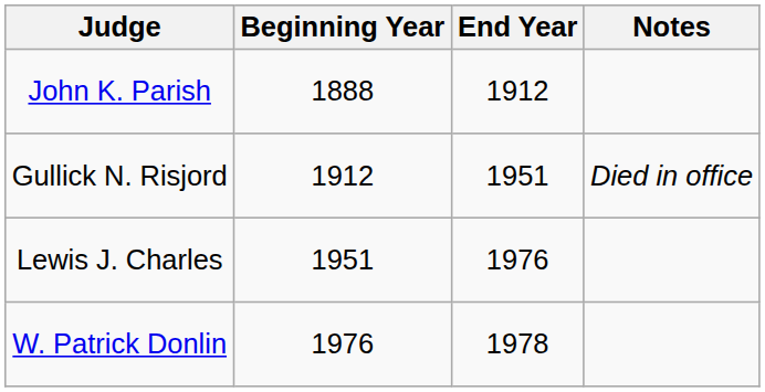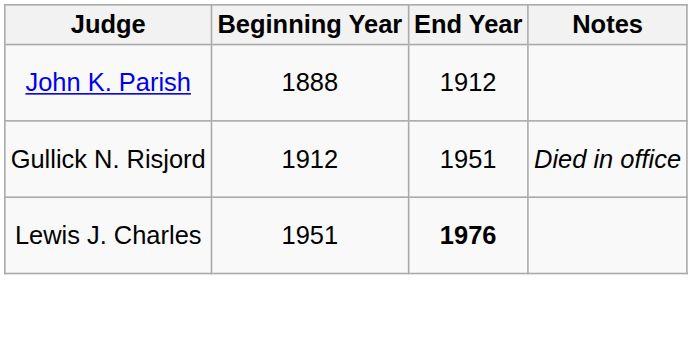 <table class=wikitable style="text-align:center">
 <tr>
 <th>Judge</th>
 <th>Beginning Year</th>
 <th>End Year</th>
 <th>Notes</th>
 </tr>
 <tr style="height:3em">
 <td><a href='#'>John K. Parish</a></td>
 <td>1888</td>
 <td>1912</td>
 <td></td>
 </tr>
 <tr style="height:3em">
 <td>Gullick N. Risjord</td>
 <td>1912</td>
 <td>1951</td>
 <td><em>Died in office</em></td>
 </tr>
 <tr style="height:3em">
 <td>Lewis J. Charles</td>
 <td>1951</td>
-<td>1976</td>
-<td></td>
-</tr>
-<tr style="height:3em">
-<td><a href='#'>W. Patrick Donlin</a></td>
-<td>1976</td>
-<td>1978</td>
+<td><strong>1976</strong></td>
 <td></td>
 </tr>
 </table>
